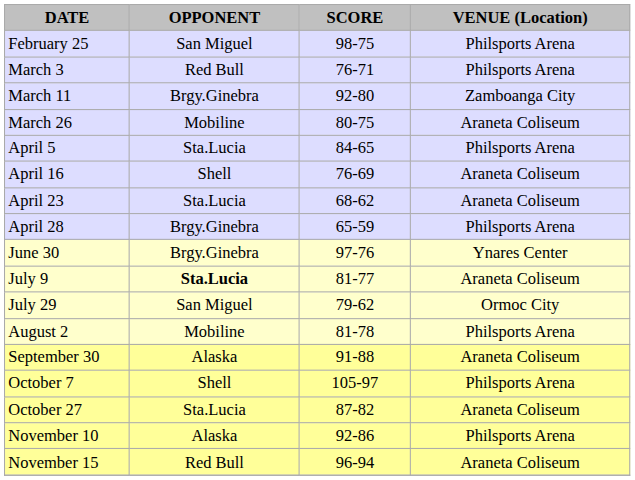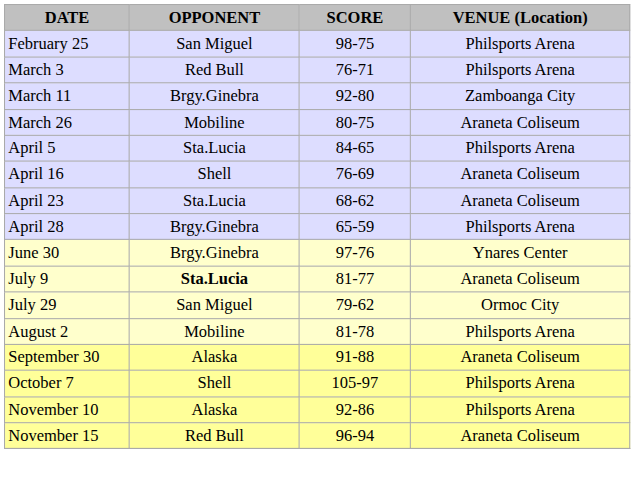 <table class="wikitable" border="1">
 <tr>
 <th style="background:#C0C0C0;" width="10%"><strong>DATE</strong></th>
 <th style="background:#C0C0C0;" width="15%"><strong>OPPONENT</strong></th>
 <th style="background:#C0C0C0;" width="10%"><strong>SCORE</strong></th>
 <th style="background:#C0C0C0;" width="20%"><strong>VENUE (Location)</strong></th>
 </tr>
 <tr bgcolor=#DDDDFF>
 <td>February 25</td>
 <td align=center>San Miguel</td>
 <td align=center>98-75</td>
 <td align=center>Philsports Arena</td>
 </tr>
 <tr bgcolor=#DDDDFF>
 <td>March 3</td>
 <td align=center>Red Bull</td>
 <td align=center>76-71 </td>
 <td align=center>Philsports Arena</td>
 </tr>
 <tr bgcolor=#DDDDFF>
 <td>March 11</td>
 <td align=center>Brgy.Ginebra</td>
 <td align=center>92-80</td>
 <td align=center>Zamboanga City</td>
 </tr>
 <tr bgcolor=#DDDDFF>
 <td>March 26</td>
 <td align=center>Mobiline</td>
 <td align=center>80-75</td>
 <td align=center>Araneta Coliseum</td>
 </tr>
 <tr bgcolor=#DDDDFF>
 <td>April 5</td>
 <td align=center>Sta.Lucia</td>
 <td align=center>84-65</td>
 <td align=center>Philsports Arena</td>
 </tr>
 <tr bgcolor=#DDDDFF>
 <td>April 16</td>
 <td align=center>Shell</td>
 <td align=center>76-69</td>
 <td align=center>Araneta Coliseum</td>
 </tr>
 <tr bgcolor=#DDDDFF>
 <td>April 23</td>
 <td align=center>Sta.Lucia</td>
 <td align=center>68-62 </td>
 <td align=center>Araneta Coliseum</td>
 </tr>
 <tr bgcolor=#DDDDFF>
 <td>April 28</td>
 <td align=center>Brgy.Ginebra</td>
 <td align=center>65-59</td>
 <td align=center>Philsports Arena</td>
 </tr>
 <tr bgcolor=#FFFFCC>
 <td>June 30</td>
 <td align=center>Brgy.Ginebra</td>
 <td align=center>97-76</td>
 <td align=center>Ynares Center</td>
 </tr>
 <tr bgcolor=#FFFFCC>
 <td>July 9</td>
 <td align=center><strong>Sta.Lucia</strong></td>
 <td align=center>81-77</td>
 <td align=center>Araneta Coliseum</td>
 </tr>
 <tr bgcolor=#FFFFCC>
 <td>July 29</td>
 <td align=center>San Miguel</td>
 <td align=center>79-62</td>
 <td align=center>Ormoc City</td>
 </tr>
 <tr bgcolor=#FFFFCC>
 <td>August 2</td>
 <td align=center>Mobiline</td>
 <td align=center>81-78</td>
 <td align=center>Philsports Arena</td>
 </tr>
 <tr bgcolor=#FFFF99>
 <td>September 30</td>
 <td align=center>Alaska</td>
 <td align=center>91-88 </td>
 <td align=center>Araneta Coliseum</td>
 </tr>
 <tr bgcolor=#FFFF99>
 <td>October 7</td>
 <td align=center>Shell</td>
 <td align=center>105-97 </td>
 <td align=center>Philsports Arena</td>
 </tr>
 <tr bgcolor=#FFFF99>
-<td>October 27</td>
-<td align=center>Sta.Lucia</td>
-<td align=center>87-82</td>
-<td align=center>Araneta Coliseum</td>
-</tr>
-<tr bgcolor=#FFFF99>
 <td>November 10</td>
 <td align=center>Alaska</td>
 <td align=center>92-86</td>
 <td align=center>Philsports Arena</td>
 </tr>
 <tr bgcolor=#FFFF99>
 <td>November 15</td>
 <td align=center>Red Bull</td>
 <td align=center>96-94</td>
 <td align=center>Araneta Coliseum</td>
 </tr>
 <tr>
 </tr>
 </table>
